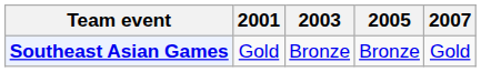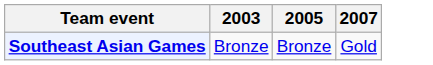 <table class="wikitable" style="font-size: 90%; text-align:center">
 <tr>
 <th>Team event</th>
-<th>2001</th>
 <th>2003</th>
 <th>2005</th>
 <th>2007</th>
 </tr>
 <tr>
 <td bgcolor="#ECF2FF"; align="left"><strong><a href='#'>Southeast Asian Games</a></strong></td>
-<td> <a href='#'>Gold</a></td>
 <td> <a href='#'>Bronze</a></td>
 <td> <a href='#'>Bronze</a></td>
 <td> <a href='#'>Gold</a></td>
 </tr>
 </table>
